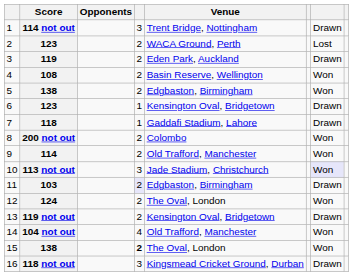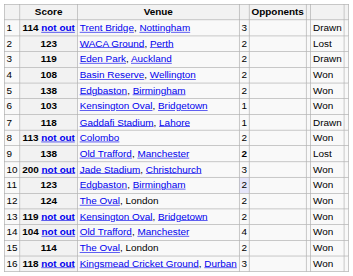 <table class="wikitable sortable">
 <tr>
 <th></th>
 <th>Score</th>
+<th>Venue</th>
+<th></th>
 <th>Opponents</th>
-<th></th>
-<th>Venue</th>
 <th></th>
 <th></th>
 <th class="unsortable" scope="col"></th>
 </tr>
 <tr>
 <td>1</td>
 <th scope="row"> 114 <a href='#'>not out</a></th>
+<td><a href='#'>Trent Bridge</a>, <a href='#'>Nottingham</a></td>
+<td>3</td>
 <td></td>
-<td>3</td>
-<td><a href='#'>Trent Bridge</a>, <a href='#'>Nottingham</a></td>
 <td></td>
 <td>Drawn</td>
 <td></td>
 </tr>
 <tr>
 <td>2</td>
 <th scope="row"> 123</th>
+<td><a href='#'>WACA Ground</a>, <a href='#'>Perth</a></td>
+<td>2</td>
 <td></td>
-<td>2</td>
-<td><a href='#'>WACA Ground</a>, <a href='#'>Perth</a></td>
 <td></td>
 <td>Lost</td>
 <td></td>
 </tr>
 <tr>
 <td>3</td>
 <th scope="row"> 119</th>
+<td><a href='#'>Eden Park</a>, <a href='#'>Auckland</a></td>
+<td>2</td>
 <td></td>
-<td>2</td>
-<td><a href='#'>Eden Park</a>, <a href='#'>Auckland</a></td>
 <td></td>
 <td>Drawn</td>
 <td></td>
 </tr>
 <tr>
 <td>4</td>
 <th scope="row"> 108</th>
+<td><a href='#'>Basin Reserve</a>, <a href='#'>Wellington</a></td>
+<td>2</td>
 <td></td>
-<td>2</td>
-<td><a href='#'>Basin Reserve</a>, <a href='#'>Wellington</a></td>
 <td></td>
 <td>Won</td>
 <td></td>
 </tr>
 <tr>
 <td>5</td>
 <th scope="row"> 138</th>
+<td><a href='#'>Edgbaston</a>, <a href='#'>Birmingham</a></td>
+<td>2</td>
 <td></td>
-<td>2</td>
-<td><a href='#'>Edgbaston</a>, <a href='#'>Birmingham</a></td>
 <td></td>
 <td>Won</td>
 <td></td>
 </tr>
 <tr>
 <td>6</td>
-<th scope="row"> 123</th>
+<th scope="row"> 103</th>
+<td><a href='#'>Kensington Oval</a>, <a href='#'>Bridgetown</a></td>
+<td>1</td>
 <td></td>
-<td>1</td>
-<td><a href='#'>Kensington Oval</a>, <a href='#'>Bridgetown</a></td>
 <td></td>
-<td>Drawn</td>
+<td>Won</td>
 <td></td>
 </tr>
 <tr>
 <td>7</td>
 <th scope="row"> 118</th>
+<td><a href='#'>Gaddafi Stadium</a>, <a href='#'>Lahore</a></td>
+<td>1</td>
 <td></td>
-<td>1</td>
-<td><a href='#'>Gaddafi Stadium</a>, <a href='#'>Lahore</a></td>
 <td></td>
 <td>Drawn</td>
 <td></td>
 </tr>
 <tr>
 <td>8</td>
-<th scope="row"> 200 <a href='#'>not out</a></th>
+<th scope="row"> 113 <a href='#'>not out</a></th>
+<td><a href='#'>Colombo</a></td>
+<td>2</td>
 <td></td>
-<td>2</td>
-<td><a href='#'>Colombo</a></td>
 <td></td>
 <td>Won</td>
 <td></td>
 </tr>
 <tr>
 <td>9</td>
-<th scope="row"> 114</th>
+<th scope="row"> 138</th>
+<td><a href='#'>Old Trafford</a>, <a href='#'>Manchester</a></td>
+<td><strong>2</strong></td>
 <td></td>
-<td>2</td>
-<td><a href='#'>Old Trafford</a>, <a href='#'>Manchester</a></td>
+<td></td>
+<td>Lost</td>
+<td></td>
+</tr>
+<tr>
+<td>10</td>
+<th scope="row"> 200 <a href='#'>not out</a></th>
+<td><a href='#'>Jade Stadium</a>, <a href='#'>Christchurch</a></td>
+<td>3</td>
+<td></td>
 <td></td>
 <td>Won</td>
 <td></td>
 </tr>
 <tr>
-<td>10</td>
-<th scope="row"> 113 <a href='#'>not out</a></th>
+<td>11</td>
+<th scope="row"> 123</th>
+<td><a href='#'>Edgbaston</a>, <a href='#'>Birmingham</a></td>
+<td style="background: lavender;">2</td>
 <td></td>
-<td>3</td>
-<td><a href='#'>Jade Stadium</a>, <a href='#'>Christchurch</a></td>
 <td></td>
-<td style="background: lavender;">Won</td>
-<td></td>
-</tr>
-<tr>
-<td>11</td>
-<th scope="row"> 103</th>
-<td></td>
-<td style="background: lavender;">2</td>
-<td><a href='#'>Edgbaston</a>, <a href='#'>Birmingham</a></td>
-<td></td>
-<td>Drawn</td>
+<td>Won</td>
 <td></td>
 </tr>
 <tr>
 <td>12</td>
 <th scope="row"> 124</th>
+<td><a href='#'>The Oval</a>, London</td>
+<td>2</td>
 <td></td>
-<td>2</td>
-<td><a href='#'>The Oval</a>, London</td>
 <td></td>
 <td>Won</td>
 <td></td>
 </tr>
 <tr>
 <td>13</td>
 <th scope="row"> 119 <a href='#'>not out</a></th>
+<td><a href='#'>Kensington Oval</a>, <a href='#'>Bridgetown</a></td>
+<td>2</td>
 <td></td>
-<td>2</td>
-<td><a href='#'>Kensington Oval</a>, <a href='#'>Bridgetown</a></td>
 <td></td>
-<td>Drawn</td>
+<td>Won</td>
 <td></td>
 </tr>
 <tr>
 <td>14</td>
 <th scope="row"> 104 <a href='#'>not out</a></th>
+<td><a href='#'>Old Trafford</a>, <a href='#'>Manchester</a></td>
+<td>4</td>
 <td></td>
-<td>4</td>
-<td><a href='#'>Old Trafford</a>, <a href='#'>Manchester</a></td>
 <td></td>
 <td>Won</td>
 <td></td>
 </tr>
 <tr>
 <td>15</td>
-<th scope="row"> 138</th>
+<th scope="row"> 114</th>
+<td><a href='#'>The Oval</a>, London</td>
+<td>2</td>
 <td></td>
-<td><strong>2</strong></td>
-<td><a href='#'>The Oval</a>, London</td>
 <td></td>
 <td>Won</td>
 <td></td>
 </tr>
 <tr>
 <td>16</td>
 <th scope="row"> 118 <a href='#'>not out</a></th>
+<td><a href='#'>Kingsmead Cricket Ground</a>, <a href='#'>Durban</a></td>
+<td>3</td>
 <td></td>
-<td>3</td>
-<td><a href='#'>Kingsmead Cricket Ground</a>, <a href='#'>Durban</a></td>
 <td></td>
-<td>Drawn</td>
+<td>Won</td>
 <td></td>
 </tr>
 </table>
